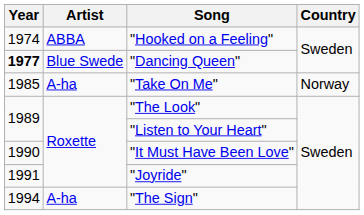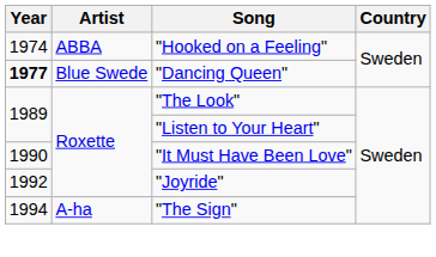 <table class="wikitable">
 <tr>
 <th>Year</th>
 <th>Artist</th>
 <th>Song</th>
 <th>Country</th>
 </tr>
 <tr>
 <td>1974</td>
 <td><a href='#'>ABBA</a></td>
 <td>"<a href='#'>Hooked on a Feeling</a>"</td>
 <td rowspan="2">Sweden</td>
 </tr>
 <tr>
 <td><strong>1977</strong></td>
 <td><a href='#'>Blue Swede</a></td>
 <td>"<a href='#'>Dancing Queen</a>"</td>
 </tr>
 <tr>
-<td>1985</td>
-<td><a href='#'>A-ha</a></td>
-<td>"<a href='#'>Take On Me</a>"</td>
-<td>Norway</td>
-</tr>
-<tr>
 <td rowspan="2">1989</td>
 <td rowspan="4"><a href='#'>Roxette</a></td>
 <td>"<a href='#'>The Look</a>"</td>
 <td rowspan="5">Sweden</td>
 </tr>
 <tr>
 <td>"<a href='#'>Listen to Your Heart</a>"</td>
 </tr>
 <tr>
 <td>1990</td>
 <td>"<a href='#'>It Must Have Been Love</a>"</td>
 </tr>
 <tr>
-<td>1991</td>
+<td>1992</td>
 <td>"<a href='#'>Joyride</a>"</td>
 </tr>
 <tr>
 <td>1994</td>
 <td><a href='#'>A-ha</a></td>
 <td>"<a href='#'>The Sign</a>"</td>
 </tr>
 </table>
